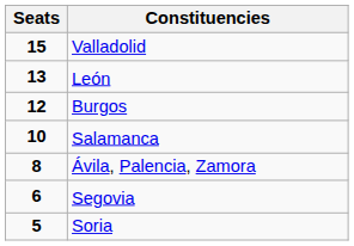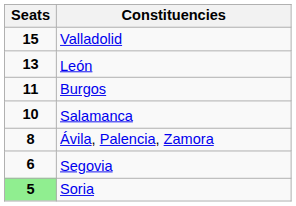 <table class="wikitable" style="text-align:left;">
 <tr>
 <th width="50">Seats</th>
 <th width="250">Constituencies</th>
 </tr>
 <tr>
 <td align="center"><strong>15</strong></td>
 <td><a href='#'>Valladolid</a></td>
 </tr>
 <tr>
 <td align="center"><strong>13</strong></td>
 <td><a href='#'>León</a><sup></sup></td>
 </tr>
 <tr>
-<td align="center"><strong>12</strong></td>
+<td align="center"><strong>11</strong></td>
 <td><a href='#'>Burgos</a></td>
 </tr>
 <tr>
 <td align="center"><strong>10</strong></td>
 <td><a href='#'>Salamanca</a><sup></sup></td>
 </tr>
 <tr>
 <td align="center"><strong>8</strong></td>
 <td><a href='#'>Ávila</a>, <a href='#'>Palencia</a>, <a href='#'>Zamora</a></td>
 </tr>
 <tr>
 <td align="center"><strong>6</strong></td>
 <td><a href='#'>Segovia</a><sup></sup></td>
 </tr>
 <tr>
-<td align="center"><strong>5</strong></td>
+<td align="center" style="background: lightgreen;"><strong>5</strong></td>
 <td><a href='#'>Soria</a></td>
 </tr>
 </table>
